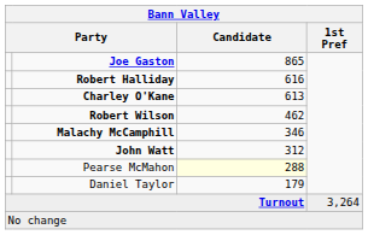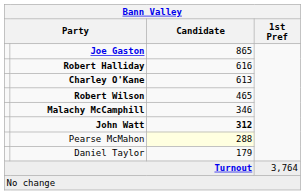 <table class="wikitable">
 <tr>
 <th colspan="4" align="center"><a href='#'>Bann Valley</a></th>
 </tr>
 <tr>
 <th colspan="2" align="center" width=200>Party</th>
 <th width=150>Candidate</th>
 <th width=60>1st Pref</th>
 </tr>
 <tr>
 <td></td>
 <td align="right"><strong><a href='#'>Joe Gaston</a></strong></td>
 <td align="right">865</td>
 </tr>
 <tr>
 <td></td>
 <td align="right"><strong>Robert Halliday</strong></td>
 <td align="right">616</td>
 </tr>
 <tr>
 <td></td>
 <td align="right"><strong>Charley O'Kane</strong></td>
 <td align="right">613</td>
 </tr>
 <tr>
 <td></td>
 <td align="right"><strong>Robert Wilson</strong></td>
-<td align="right">462</td>
+<td align="right">465</td>
 </tr>
 <tr>
 <td></td>
 <td align="right"><strong>Malachy McCamphill</strong></td>
 <td align="right">346</td>
 </tr>
 <tr>
 <td></td>
 <td align="right"><strong>John Watt</strong></td>
-<td align="right">312</td>
+<td align="right"><strong>312</strong></td>
 </tr>
 <tr>
 <td></td>
 <td align="right">Pearse McMahon</td>
 <td align="right" style="background: lightyellow;">288</td>
 </tr>
 <tr>
 <td></td>
 <td align="right">Daniel Taylor</td>
 <td align="right">179</td>
 </tr>
 <tr bgcolor="EEEEEE">
 <td colspan=3 align="right"><strong><a href='#'>Turnout</a></strong></td>
-<td align="right">3,264</td>
+<td align="right">3,764</td>
 </tr>
 <tr bgcolor="EEEEEE">
 <td colspan=4>No change</td>
 </tr>
 </table>
